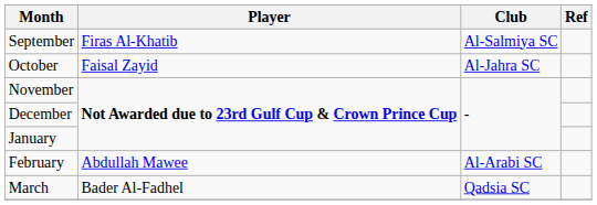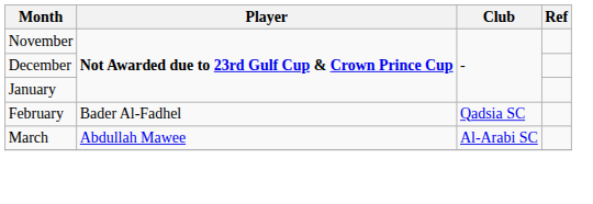 <table class="wikitable">
 <tr>
 <th>Month</th>
 <th>Player</th>
 <th>Club</th>
 <th>Ref</th>
-</tr>
-<tr>
-<td>September</td>
-<td><a href='#'>Firas Al-Khatib</a></td>
-<td><a href='#'>Al-Salmiya SC</a></td>
-<td align=center></td>
-</tr>
-<tr>
-<td>October</td>
-<td><a href='#'>Faisal Zayid</a></td>
-<td><a href='#'>Al-Jahra SC</a></td>
-<td align=center></td>
 </tr>
 <tr>
 <td>November</td>
 <td rowspan="3"><strong>Not Awarded due to <a href='#'>23rd Gulf Cup</a> & <a href='#'>Crown Prince Cup</a></strong></td>
 <td rowspan="3">-</td>
 <td align=center></td>
 </tr>
 <tr>
 <td>December</td>
 <td align=center></td>
 </tr>
 <tr>
 <td>January</td>
 <td align=center></td>
 </tr>
 <tr>
 <td>February</td>
+<td>Bader Al-Fadhel</td>
+<td><a href='#'>Qadsia SC</a></td>
+<td align=center></td>
+</tr>
+<tr>
+<td>March</td>
 <td><a href='#'>Abdullah Mawee</a></td>
 <td><a href='#'>Al-Arabi SC</a></td>
 <td align=center></td>
 </tr>
 <tr>
-<td>March</td>
-<td>Bader Al-Fadhel</td>
-<td><a href='#'>Qadsia SC</a></td>
-<td align=center></td>
-</tr>
-<tr>
 </tr>
 </table>
